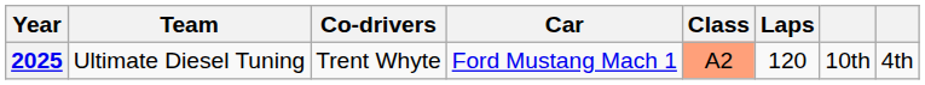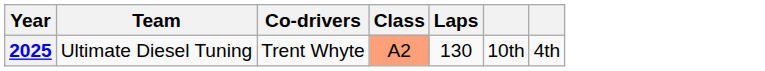 <table class="wikitable" style="font-size: 90%;">
 <tr>
 <th>Year</th>
 <th>Team</th>
 <th>Co-drivers</th>
-<th>Car</th>
 <th>Class</th>
 <th>Laps</th>
 <th></th>
 <th></th>
 </tr>
 <tr style="text-align:center;">
 <th><a href='#'>2025</a></th>
 <td> Ultimate Diesel Tuning</td>
 <td> Trent Whyte</td>
-<td><a href='#'>Ford Mustang Mach 1</a></td>
 <td style="background: lightsalmon;">A2</td>
-<td>120</td>
+<td>130</td>
 <td>10th</td>
 <td>4th</td>
 </tr>
 </table>
